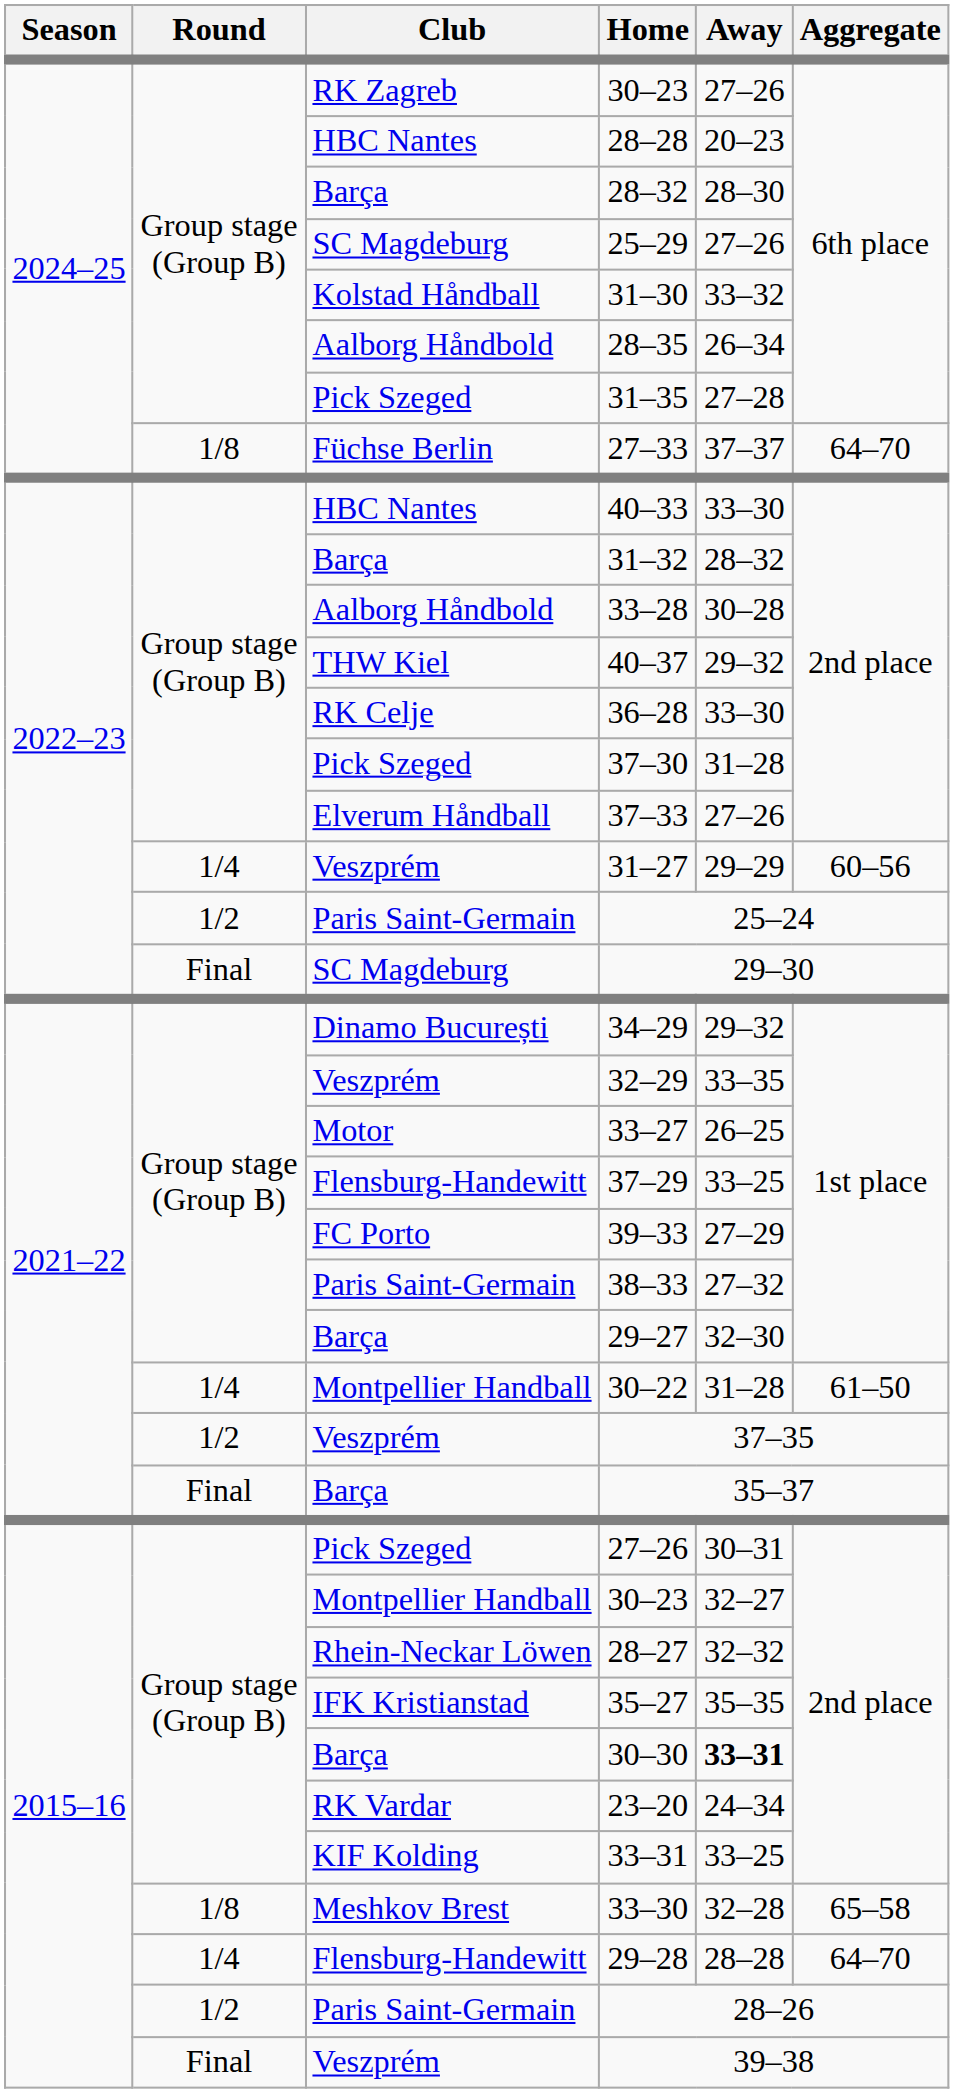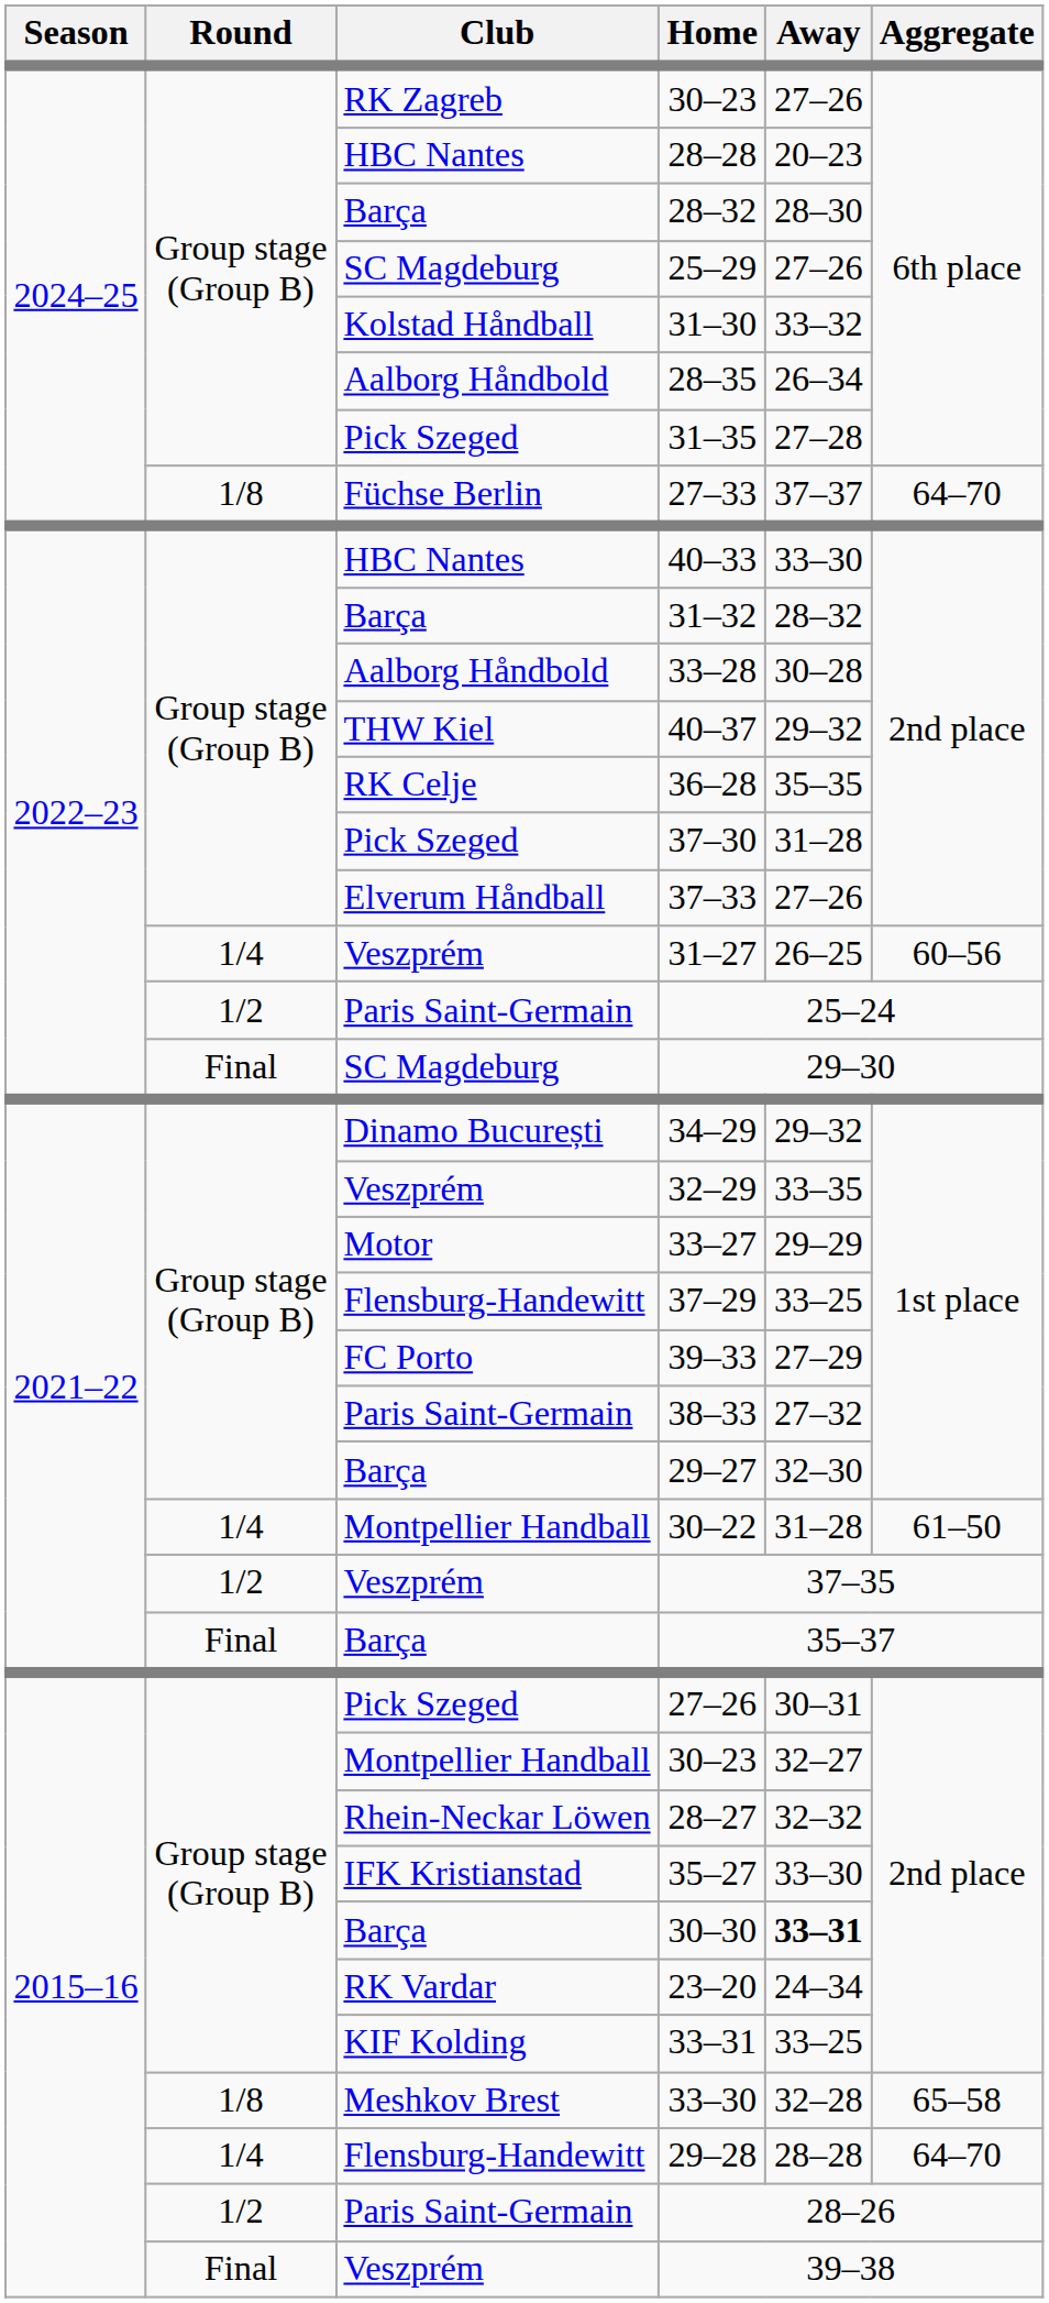 <table class="wikitable">
 <tr>
 <th>Season</th>
 <th>Round</th>
 <th>Club</th>
 <th>Home</th>
 <th>Away</th>
 <th>Aggregate</th>
 </tr>
 <tr style="border-top: 5px solid grey">
 <td rowspan="8"><a href='#'>2024–25</a></td>
 <td rowspan="7" style="text-align:center">Group stage<br> (Group B)</td>
 <td> <a href='#'>RK Zagreb</a></td>
 <td style="text-align:center">30–23</td>
 <td style="text-align:center">27–26</td>
 <td rowspan="7" style="text-align:center">6th place</td>
 </tr>
 <tr>
 <td> <a href='#'>HBC Nantes</a></td>
 <td style="text-align:center">28–28</td>
 <td style="text-align:center">20–23</td>
 </tr>
 <tr>
 <td> <a href='#'>Barça</a></td>
 <td style="text-align:center">28–32</td>
 <td style="text-align:center">28–30</td>
 </tr>
 <tr>
 <td> <a href='#'>SC Magdeburg</a></td>
 <td style="text-align:center">25–29</td>
 <td style="text-align:center">27–26</td>
 </tr>
 <tr>
 <td> <a href='#'>Kolstad Håndball</a></td>
 <td style="text-align:center">31–30</td>
 <td style="text-align:center">33–32</td>
 </tr>
 <tr>
 <td> <a href='#'>Aalborg Håndbold</a></td>
 <td style="text-align:center">28–35</td>
 <td style="text-align:center">26–34</td>
 </tr>
 <tr>
 <td> <a href='#'>Pick Szeged</a></td>
 <td style="text-align:center">31–35</td>
 <td style="text-align:center">27–28</td>
 </tr>
 <tr>
 <td style="text-align:center">1/8</td>
 <td> <a href='#'>Füchse Berlin</a></td>
 <td style="text-align:center">27–33</td>
 <td style="text-align:center">37–37</td>
 <td style="text-align:center">64–70</td>
 </tr>
 <tr style="border-top: 5px solid grey">
 <td rowspan="10"><a href='#'>2022–23</a></td>
 <td rowspan="7" style="text-align:center">Group stage<br> (Group B)</td>
 <td> <a href='#'>HBC Nantes</a></td>
 <td style="text-align:center">40–33</td>
 <td style="text-align:center">33–30</td>
 <td rowspan="7" style="text-align:center">2nd place</td>
 </tr>
 <tr>
 <td> <a href='#'>Barça</a></td>
 <td style="text-align:center">31–32</td>
 <td style="text-align:center">28–32</td>
 </tr>
 <tr>
 <td> <a href='#'>Aalborg Håndbold</a></td>
 <td style="text-align:center">33–28</td>
 <td style="text-align:center">30–28</td>
 </tr>
 <tr>
 <td> <a href='#'>THW Kiel</a></td>
 <td style="text-align:center">40–37</td>
 <td style="text-align:center">29–32</td>
 </tr>
 <tr>
 <td> <a href='#'>RK Celje</a></td>
 <td style="text-align:center">36–28</td>
-<td style="text-align:center">33–30</td>
+<td style="text-align:center">35–35</td>
 </tr>
 <tr>
 <td> <a href='#'>Pick Szeged</a></td>
 <td style="text-align:center">37–30</td>
 <td style="text-align:center">31–28</td>
 </tr>
 <tr>
 <td> <a href='#'>Elverum Håndball</a></td>
 <td style="text-align:center">37–33</td>
 <td style="text-align:center">27–26</td>
 </tr>
 <tr>
 <td style="text-align:center">1/4</td>
 <td> <a href='#'>Veszprém</a></td>
 <td style="text-align:center">31–27</td>
-<td style="text-align:center">29–29</td>
+<td style="text-align:center">26–25</td>
 <td style="text-align:center">60–56</td>
 </tr>
 <tr>
 <td style="text-align:center">1/2</td>
 <td> <a href='#'>Paris Saint-Germain</a></td>
 <td colspan="3" style="text-align:center">25–24</td>
 </tr>
 <tr>
 <td style="text-align:center">Final</td>
 <td> <a href='#'>SC Magdeburg</a></td>
 <td colspan="3" style="text-align:center">29–30</td>
 </tr>
 <tr style="border-top: 5px solid grey">
 <td rowspan="10"><a href='#'>2021–22</a></td>
 <td rowspan="7" style="text-align:center">Group stage<br> (Group B)</td>
 <td> <a href='#'>Dinamo București</a></td>
 <td style="text-align:center">34–29</td>
 <td style="text-align:center">29–32</td>
 <td rowspan="7" style="text-align:center">1st place</td>
 </tr>
 <tr>
 <td> <a href='#'>Veszprém</a></td>
 <td style="text-align:center">32–29</td>
 <td style="text-align:center">33–35</td>
 </tr>
 <tr>
 <td> <a href='#'>Motor</a></td>
 <td style="text-align:center">33–27</td>
-<td style="text-align:center">26–25</td>
+<td style="text-align:center">29–29</td>
 </tr>
 <tr>
 <td> <a href='#'>Flensburg-Handewitt</a></td>
 <td style="text-align:center">37–29</td>
 <td style="text-align:center">33–25</td>
 </tr>
 <tr>
 <td> <a href='#'>FC Porto</a></td>
 <td style="text-align:center">39–33</td>
 <td style="text-align:center">27–29</td>
 </tr>
 <tr>
 <td> <a href='#'>Paris Saint-Germain</a></td>
 <td style="text-align:center">38–33</td>
 <td style="text-align:center">27–32</td>
 </tr>
 <tr>
 <td> <a href='#'>Barça</a></td>
 <td style="text-align:center">29–27</td>
 <td style="text-align:center">32–30</td>
 </tr>
 <tr>
 <td style="text-align:center">1/4</td>
 <td> <a href='#'>Montpellier Handball</a></td>
 <td style="text-align:center">30–22</td>
 <td style="text-align:center">31–28</td>
 <td style="text-align:center">61–50</td>
 </tr>
 <tr>
 <td style="text-align:center">1/2</td>
 <td> <a href='#'>Veszprém</a></td>
 <td colspan="3" style="text-align:center">37–35</td>
 </tr>
 <tr>
 <td style="text-align:center">Final</td>
 <td> <a href='#'>Barça</a></td>
 <td colspan="3" style="text-align:center">35–37</td>
 </tr>
 <tr style="border-top: 5px solid grey">
 <td rowspan="11"><a href='#'>2015–16</a></td>
 <td rowspan="7" style="text-align:center">Group stage<br> (Group B)</td>
 <td> <a href='#'>Pick Szeged</a></td>
 <td style="text-align:center">27–26</td>
 <td style="text-align:center">30–31</td>
 <td rowspan="7" style="text-align:center">2nd place</td>
 </tr>
 <tr>
 <td> <a href='#'>Montpellier Handball</a></td>
 <td style="text-align:center">30–23</td>
 <td style="text-align:center">32–27</td>
 </tr>
 <tr>
 <td> <a href='#'>Rhein-Neckar Löwen</a></td>
 <td style="text-align:center">28–27</td>
 <td style="text-align:center">32–32</td>
 </tr>
 <tr>
 <td> <a href='#'>IFK Kristianstad</a></td>
 <td style="text-align:center">35–27</td>
-<td style="text-align:center">35–35</td>
+<td style="text-align:center">33–30</td>
 </tr>
 <tr>
 <td> <a href='#'>Barça</a></td>
 <td style="text-align:center">30–30</td>
 <td style="text-align:center"><strong>33–31</strong></td>
 </tr>
 <tr>
 <td> <a href='#'>RK Vardar</a></td>
 <td style="text-align:center">23–20</td>
 <td style="text-align:center">24–34</td>
 </tr>
 <tr>
 <td> <a href='#'>KIF Kolding</a></td>
 <td style="text-align:center">33–31</td>
 <td style="text-align:center">33–25</td>
 </tr>
 <tr>
 <td style="text-align:center">1/8</td>
 <td> <a href='#'>Meshkov Brest</a></td>
 <td style="text-align:center">33–30</td>
 <td style="text-align:center">32–28</td>
 <td style="text-align:center">65–58</td>
 </tr>
 <tr>
 <td style="text-align:center">1/4</td>
 <td> <a href='#'>Flensburg-Handewitt</a></td>
 <td style="text-align:center">29–28</td>
 <td style="text-align:center">28–28</td>
 <td style="text-align:center">64–70</td>
 </tr>
 <tr>
 <td style="text-align:center">1/2</td>
 <td> <a href='#'>Paris Saint-Germain</a></td>
 <td colspan="3" style="text-align:center">28–26</td>
 </tr>
 <tr>
 <td style="text-align:center">Final</td>
 <td> <a href='#'>Veszprém</a></td>
 <td colspan="3" style="text-align:center">39–38</td>
 </tr>
 </table>
